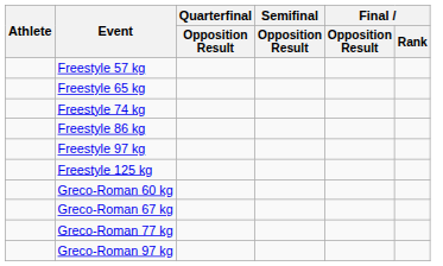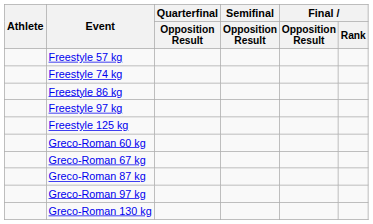 <table class=wikitable style=font-size:90%;text-align:center>
 <tr>
 <th rowspan=2>Athlete</th>
 <th rowspan=2>Event</th>
 <th>Quarterfinal</th>
 <th>Semifinal</th>
 <th colspan=2>Final / </th>
 </tr>
 <tr style=font-size:95%>
 <th>Opposition<br>Result</th>
 <th>Opposition<br>Result</th>
 <th>Opposition<br>Result</th>
 <th>Rank</th>
 </tr>
 <tr>
 <td align=left></td>
 <td align=left><a href='#'>Freestyle 57 kg</a></td>
-<td></td>
-<td></td>
-<td></td>
-<td></td>
-</tr>
-<tr>
-<td align=left></td>
-<td align=left><a href='#'>Freestyle 65 kg</a></td>
 <td></td>
 <td></td>
 <td></td>
 <td></td>
 </tr>
 <tr>
 <td align=left></td>
 <td align=left><a href='#'>Freestyle 74 kg</a></td>
 <td></td>
 <td></td>
 <td></td>
 <td></td>
 </tr>
 <tr>
 <td align=left></td>
 <td align=left><a href='#'>Freestyle 86 kg</a></td>
 <td></td>
 <td></td>
 <td></td>
 <td></td>
 </tr>
 <tr>
 <td align=left></td>
 <td align=left><a href='#'>Freestyle 97 kg</a></td>
 <td></td>
 <td></td>
 <td></td>
 <td></td>
 </tr>
 <tr>
 <td align=left></td>
 <td align=left><a href='#'>Freestyle 125 kg</a></td>
 <td></td>
 <td></td>
 <td></td>
 <td></td>
 </tr>
 <tr>
 <td align=left></td>
 <td align=left><a href='#'>Greco-Roman 60 kg</a></td>
 <td></td>
 <td></td>
 <td></td>
 <td></td>
 </tr>
 <tr>
 <td align=left></td>
 <td align=left><a href='#'>Greco-Roman 67 kg</a></td>
 <td></td>
 <td></td>
 <td></td>
 <td></td>
 </tr>
 <tr>
 <td align=left></td>
-<td align=left><a href='#'>Greco-Roman 77 kg</a></td>
+<td align=left><a href='#'>Greco-Roman 87 kg</a></td>
 <td></td>
 <td></td>
 <td></td>
 <td></td>
 </tr>
 <tr>
 <td align=left></td>
 <td align=left><a href='#'>Greco-Roman 97 kg</a></td>
 <td></td>
 <td></td>
 <td></td>
 <td></td>
 </tr>
+<tr>
+<td align=left></td>
+<td align=left><a href='#'>Greco-Roman 130 kg</a></td>
+<td></td>
+<td></td>
+<td></td>
+<td></td>
+</tr>
 </table>
